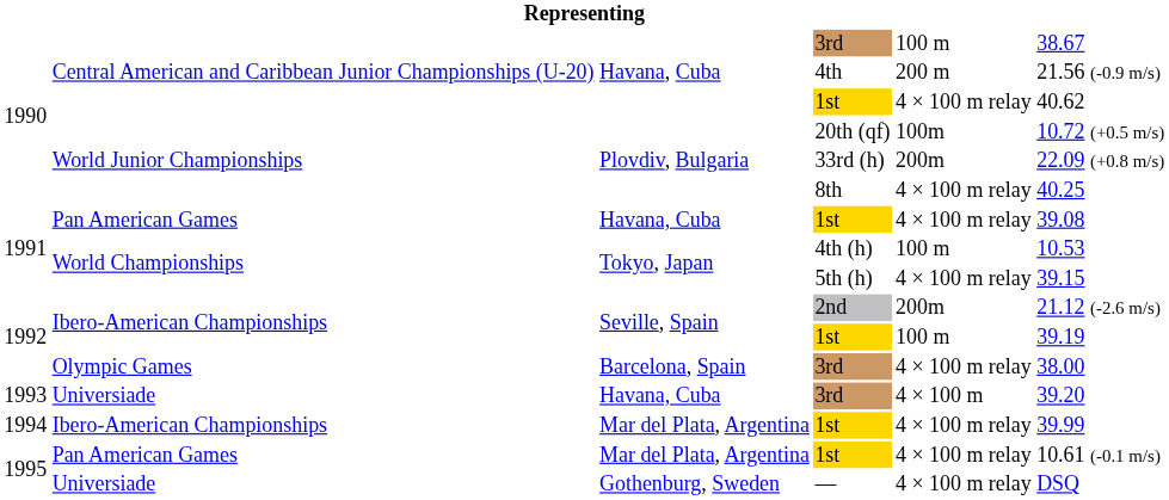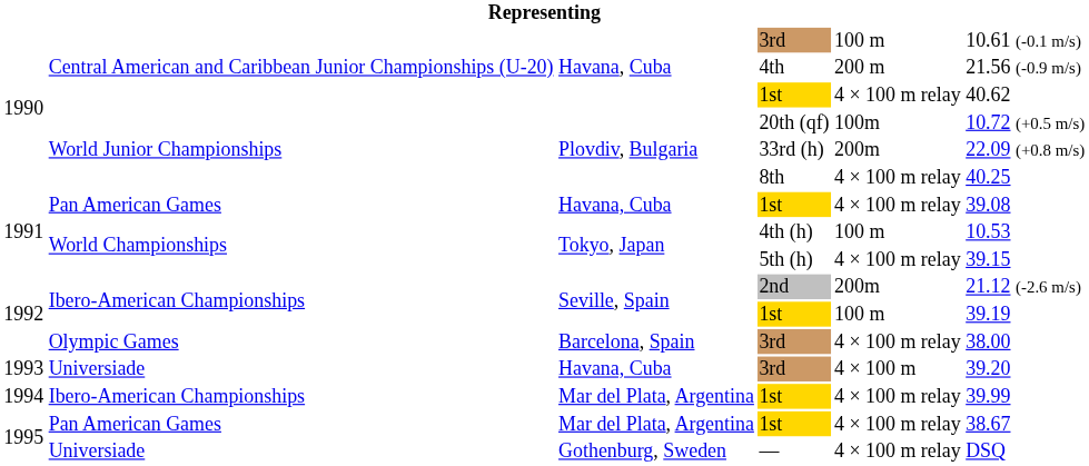 <table>
 <tr>
 <th colspan="6">Representing </th>
 </tr>
 <tr>
 <td rowspan = "6">1990</td>
 <td rowspan = "3"><a href='#'>Central American and Caribbean Junior Championships (U-20)</a></td>
 <td rowspan = "3"><a href='#'>Havana</a>, <a href='#'>Cuba</a></td>
 <td bgcolor=cc9966>3rd</td>
 <td>100 m</td>
-<td><a href='#'>38.67</a></td>
+<td>10.61 <small>(-0.1 m/s)</small></td>
 </tr>
 <tr>
 <td>4th</td>
 <td>200 m</td>
 <td>21.56 <small>(-0.9 m/s)</small></td>
 </tr>
 <tr>
 <td bgcolor=gold>1st</td>
 <td>4 × 100 m relay</td>
 <td>40.62</td>
 </tr>
 <tr>
 <td rowspan=3><a href='#'>World Junior Championships</a></td>
 <td rowspan=3><a href='#'>Plovdiv</a>, <a href='#'>Bulgaria</a></td>
 <td>20th (qf)</td>
 <td>100m</td>
 <td><a href='#'>10.72</a> <small>(+0.5 m/s)</small></td>
 </tr>
 <tr>
 <td>33rd (h)</td>
 <td>200m</td>
 <td><a href='#'>22.09</a> <small>(+0.8 m/s)</small></td>
 </tr>
 <tr>
 <td>8th</td>
 <td>4 × 100 m relay</td>
 <td><a href='#'>40.25</a></td>
 </tr>
 <tr>
 <td rowspan = "3">1991</td>
 <td><a href='#'>Pan American Games</a></td>
 <td><a href='#'>Havana, Cuba</a></td>
 <td bgcolor=gold>1st</td>
 <td>4 × 100 m relay</td>
 <td><a href='#'>39.08</a></td>
 </tr>
 <tr>
 <td rowspan = "2"><a href='#'>World Championships</a></td>
 <td rowspan = "2"><a href='#'>Tokyo</a>, <a href='#'>Japan</a></td>
 <td>4th (h)</td>
 <td>100 m</td>
 <td><a href='#'>10.53</a></td>
 </tr>
 <tr>
 <td>5th (h)</td>
 <td>4 × 100 m relay</td>
 <td><a href='#'>39.15</a></td>
 </tr>
 <tr>
 <td rowspan = "3">1992</td>
 <td rowspan=2><a href='#'>Ibero-American Championships</a></td>
 <td rowspan=2><a href='#'>Seville</a>, <a href='#'>Spain</a></td>
 <td bgcolor=silver>2nd</td>
 <td>200m</td>
 <td><a href='#'>21.12</a> <small>(-2.6 m/s)</small></td>
 </tr>
 <tr>
 <td bgcolor=gold>1st</td>
 <td>100 m</td>
 <td><a href='#'>39.19</a></td>
 </tr>
 <tr>
 <td><a href='#'>Olympic Games</a></td>
 <td><a href='#'>Barcelona</a>, <a href='#'>Spain</a></td>
 <td bgcolor=cc9966>3rd</td>
 <td>4 × 100 m relay</td>
 <td><a href='#'>38.00</a></td>
 </tr>
 <tr>
 <td>1993</td>
 <td><a href='#'>Universiade</a></td>
 <td><a href='#'>Havana, Cuba</a></td>
 <td bgcolor=cc9966>3rd</td>
 <td>4 × 100 m</td>
 <td><a href='#'>39.20</a></td>
 </tr>
 <tr>
 <td>1994</td>
 <td><a href='#'>Ibero-American Championships</a></td>
 <td><a href='#'>Mar del Plata</a>, <a href='#'>Argentina</a></td>
 <td bgcolor=gold>1st</td>
 <td>4 × 100 m relay</td>
 <td><a href='#'>39.99</a></td>
 </tr>
 <tr>
 <td rowspan = "2">1995</td>
 <td><a href='#'>Pan American Games</a></td>
 <td><a href='#'>Mar del Plata</a>, <a href='#'>Argentina</a></td>
 <td bgcolor=gold>1st</td>
 <td>4 × 100 m relay</td>
-<td>10.61 <small>(-0.1 m/s)</small></td>
+<td><a href='#'>38.67</a></td>
 </tr>
 <tr>
 <td><a href='#'>Universiade</a></td>
 <td><a href='#'>Gothenburg</a>, <a href='#'>Sweden</a></td>
 <td>—</td>
 <td>4 × 100 m relay</td>
 <td><a href='#'>DSQ</a></td>
 </tr>
 </table>
